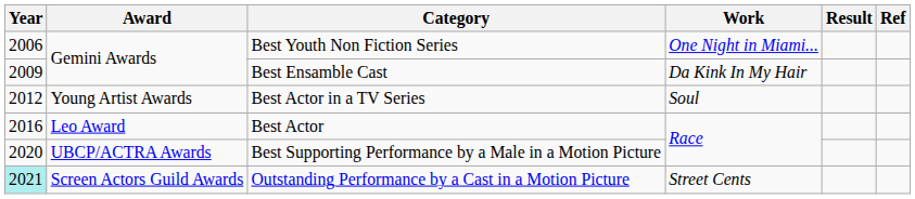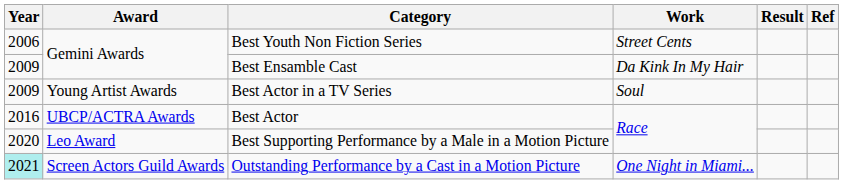 <table class="wikitable">
 <tr>
 <th>Year</th>
 <th>Award</th>
 <th>Category</th>
 <th>Work</th>
 <th>Result</th>
 <th>Ref</th>
 </tr>
 <tr>
 <td>2006</td>
 <td rowspan="2">Gemini Awards</td>
 <td>Best Youth Non Fiction Series</td>
-<td><em><a href='#'>One Night in Miami...</a></em></td>
+<td><em>Street Cents</em></td>
 <td></td>
 <td></td>
 </tr>
 <tr>
 <td>2009</td>
 <td>Best Ensamble Cast</td>
 <td><em>Da Kink In My Hair</em></td>
 <td></td>
 <td style="text-align:center;"></td>
 </tr>
 <tr>
-<td>2012</td>
+<td>2009</td>
 <td>Young Artist Awards</td>
 <td>Best Actor in a TV Series</td>
 <td><em>Soul</em></td>
 <td></td>
 <td></td>
 </tr>
 <tr>
 <td>2016</td>
-<td><a href='#'>Leo Award</a></td>
+<td><a href='#'>UBCP/ACTRA Awards</a></td>
 <td>Best Actor</td>
 <td rowspan="2"><em><a href='#'>Race</a></em></td>
 <td></td>
 <td style="text-align:center;"></td>
 </tr>
 <tr>
 <td>2020</td>
-<td><a href='#'>UBCP/ACTRA Awards</a></td>
+<td><a href='#'>Leo Award</a></td>
 <td>Best Supporting Performance by a Male in a Motion Picture</td>
 <td></td>
 <td style="text-align:center;"></td>
 </tr>
 <tr>
 <td style="background: paleturquoise;">2021</td>
 <td><a href='#'>Screen Actors Guild Awards</a></td>
 <td><a href='#'>Outstanding Performance by a Cast in a Motion Picture</a></td>
-<td><em>Street Cents</em></td>
+<td><em><a href='#'>One Night in Miami...</a></em></td>
 <td></td>
 <td style="text-align:center;"></td>
 </tr>
 </table>
